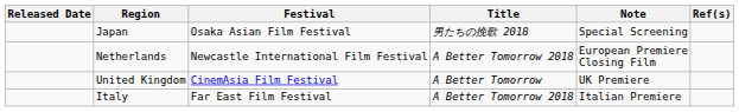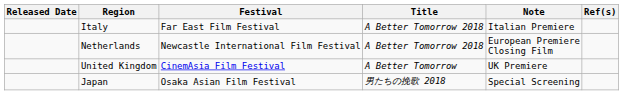 <table class="wikitable">
 <tr>
 <th scope="col">Released Date</th>
 <th scope="col">Region</th>
 <th scope='cpl'>Festival</th>
 <th scope='col'>Title</th>
 <th scope="col">Note</th>
 <th scope='col'>Ref(s)</th>
 </tr>
 <tr>
 <td></td>
-<td>Japan</td>
-<td>Osaka Asian Film Festival</td>
-<td><em>男たちの挽歌 2018</em></td>
-<td>Special Screening</td>
+<td>Italy</td>
+<td>Far East Film Festival</td>
+<td><em>A Better Tomorrow 2018</em></td>
+<td>Italian Premiere</td>
 <td style="text-align:center;"></td>
 </tr>
 <tr>
 <td></td>
 <td>Netherlands</td>
 <td>Newcastle International Film Festival</td>
 <td><em>A Better Tomorrow 2018</em></td>
 <td>European Premiere <br> Closing Film</td>
 <td style="text-align:center;"></td>
 </tr>
 <tr>
 <td></td>
 <td>United Kingdom</td>
 <td><a href='#'>CinemAsia Film Festival</a></td>
 <td><em>A Better Tomorrow</em></td>
 <td>UK Premiere</td>
 <td style="text-align:center;"></td>
 </tr>
 <tr>
 <td></td>
-<td>Italy</td>
-<td>Far East Film Festival</td>
-<td><em>A Better Tomorrow 2018</em></td>
-<td>Italian Premiere</td>
+<td>Japan</td>
+<td>Osaka Asian Film Festival</td>
+<td><em>男たちの挽歌 2018</em></td>
+<td>Special Screening</td>
 <td style="text-align:center;"></td>
 </tr>
 </table>
